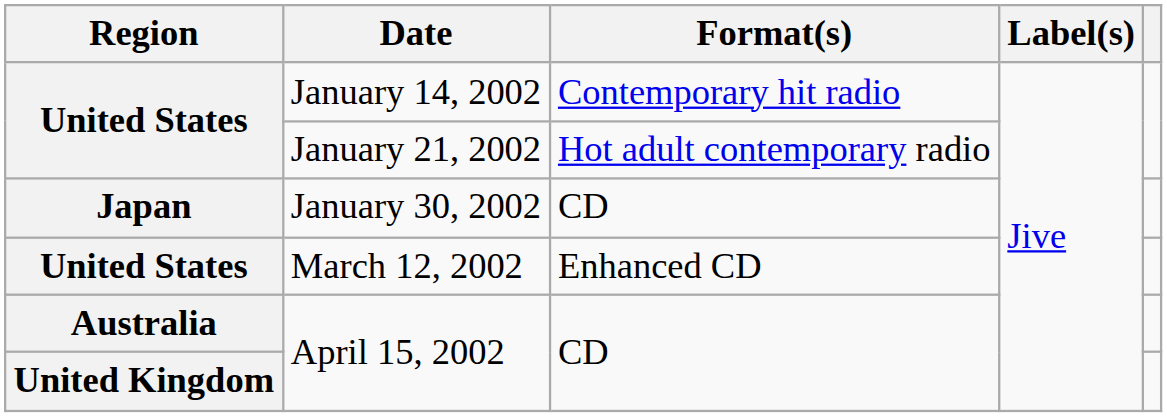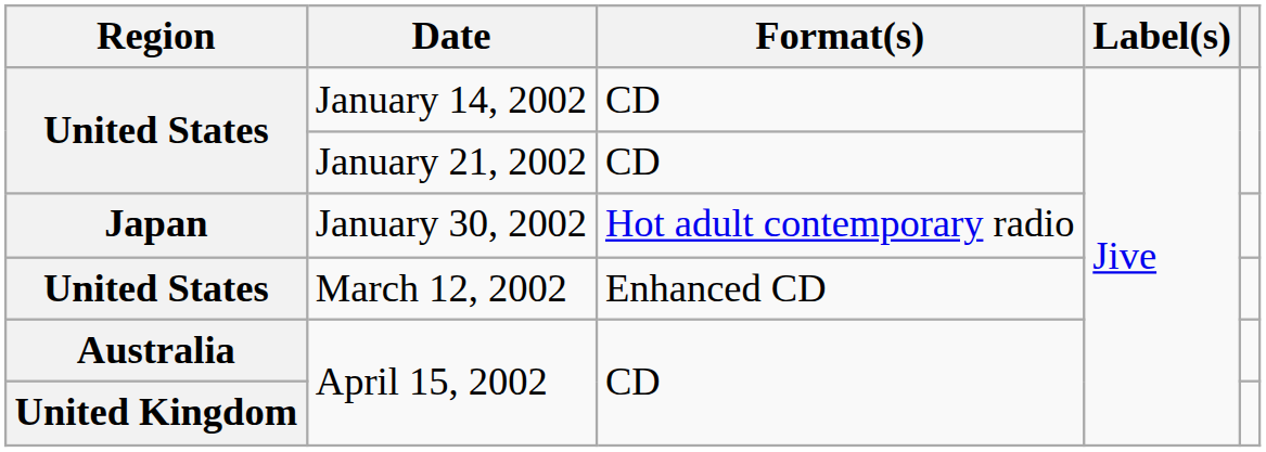 <table class="wikitable plainrowheaders">
 <tr>
 <th scope="col">Region</th>
 <th scope="col">Date</th>
 <th scope="col">Format(s)</th>
 <th scope="col">Label(s)</th>
 <th scope="col"></th>
 </tr>
 <tr>
 <th scope="row" rowspan="2">United States</th>
 <td>January 14, 2002</td>
-<td><a href='#'>Contemporary hit radio</a></td>
+<td>CD</td>
 <td rowspan="6"><a href='#'>Jive</a></td>
 <td rowspan="2"></td>
 </tr>
 <tr>
 <td>January 21, 2002</td>
-<td><a href='#'>Hot adult contemporary</a> radio</td>
+<td>CD</td>
 </tr>
 <tr>
 <th scope="row">Japan</th>
 <td>January 30, 2002</td>
-<td>CD</td>
+<td><a href='#'>Hot adult contemporary</a> radio</td>
 <td></td>
 </tr>
 <tr>
 <th scope="row">United States</th>
 <td>March 12, 2002</td>
 <td>Enhanced CD</td>
 <td></td>
 </tr>
 <tr>
 <th scope="row">Australia</th>
 <td rowspan="2">April 15, 2002</td>
 <td rowspan="2">CD</td>
 <td></td>
 </tr>
 <tr>
 <th scope="row">United Kingdom</th>
 <td></td>
 </tr>
 </table>
